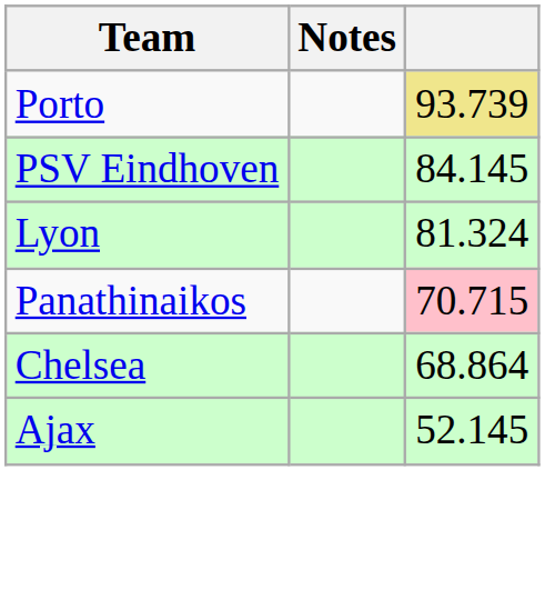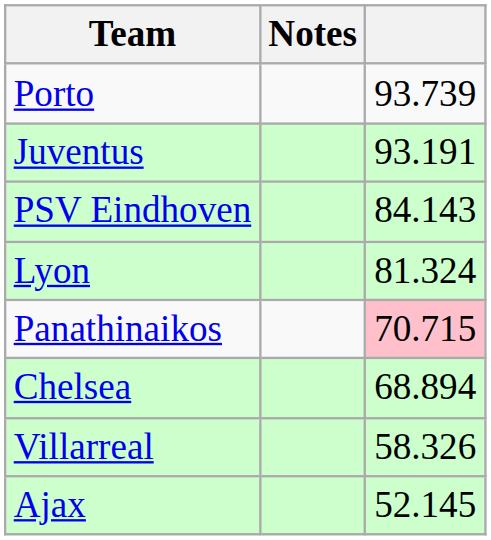 <table class="wikitable" style="float:left; margin-right:1em">
 <tr>
 <th>Team</th>
 <th>Notes</th>
 <th></th>
 </tr>
 <tr>
 <td> <a href='#'>Porto</a></td>
 <td></td>
-<td align=right style="background: khaki;">93.739</td>
+<td align=right>93.739</td>
+</tr>
+<tr bgcolor=#ccffcc>
+<td> <a href='#'>Juventus</a></td>
+<td></td>
+<td align=right>93.191</td>
 </tr>
 <tr bgcolor=#ccffcc>
 <td> <a href='#'>PSV Eindhoven</a></td>
 <td></td>
-<td align=right>84.145</td>
+<td align=right>84.143</td>
 </tr>
 <tr bgcolor=#ccffcc>
 <td> <a href='#'>Lyon</a></td>
 <td></td>
 <td align=right>81.324</td>
 </tr>
 <tr>
 <td> <a href='#'>Panathinaikos</a></td>
 <td></td>
 <td align=right style="background: pink;">70.715</td>
 </tr>
 <tr bgcolor=#ccffcc>
 <td> <a href='#'>Chelsea</a></td>
 <td></td>
-<td align=right>68.864</td>
+<td align=right>68.894</td>
+</tr>
+<tr bgcolor=#ccffcc>
+<td> <a href='#'>Villarreal</a></td>
+<td></td>
+<td align=right>58.326</td>
 </tr>
 <tr bgcolor=#ccffcc>
 <td> <a href='#'>Ajax</a></td>
 <td></td>
 <td align=right>52.145</td>
 </tr>
 </table>
